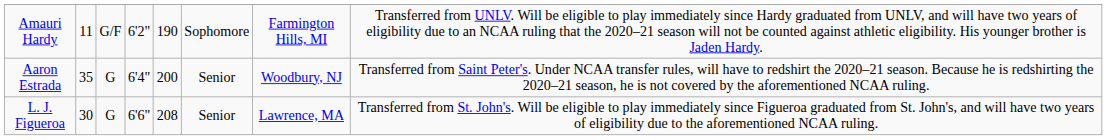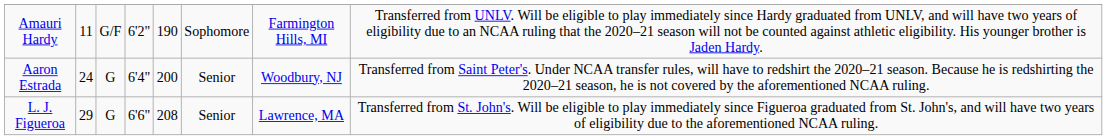 <table class="wikitable sortable" style="text-align: center">
 <tr align=center>
 </tr>
 <tr>
 <td><a href='#'>Amauri Hardy</a></td>
 <td>11</td>
 <td>G/F</td>
 <td>6'2"</td>
 <td>190</td>
 <td>Sophomore</td>
 <td><a href='#'>Farmington Hills, MI</a></td>
 <td>Transferred from <a href='#'>UNLV</a>. Will be eligible to play immediately since Hardy graduated from UNLV, and will have two years of eligibility due to an NCAA ruling that the 2020–21 season will not be counted against athletic eligibility. His younger brother is <a href='#'>Jaden Hardy</a>.</td>
 </tr>
 <tr>
 <td><a href='#'>Aaron Estrada</a></td>
-<td>35</td>
+<td>24</td>
 <td>G</td>
 <td>6'4"</td>
 <td>200</td>
 <td>Senior</td>
 <td><a href='#'>Woodbury, NJ</a></td>
 <td>Transferred from <a href='#'>Saint Peter's</a>. Under NCAA transfer rules, will have to redshirt the 2020–21 season. Because he is redshirting the 2020–21 season, he is not covered by the aforementioned NCAA ruling.</td>
 </tr>
 <tr>
 <td><a href='#'>L. J. Figueroa</a></td>
-<td>30</td>
+<td>29</td>
 <td>G</td>
 <td>6'6"</td>
 <td>208</td>
 <td>Senior</td>
 <td><a href='#'>Lawrence, MA</a></td>
 <td>Transferred from <a href='#'>St. John's</a>. Will be eligible to play immediately since Figueroa graduated from St. John's, and will have two years of eligibility due to the aforementioned NCAA ruling.</td>
 </tr>
 </table>
